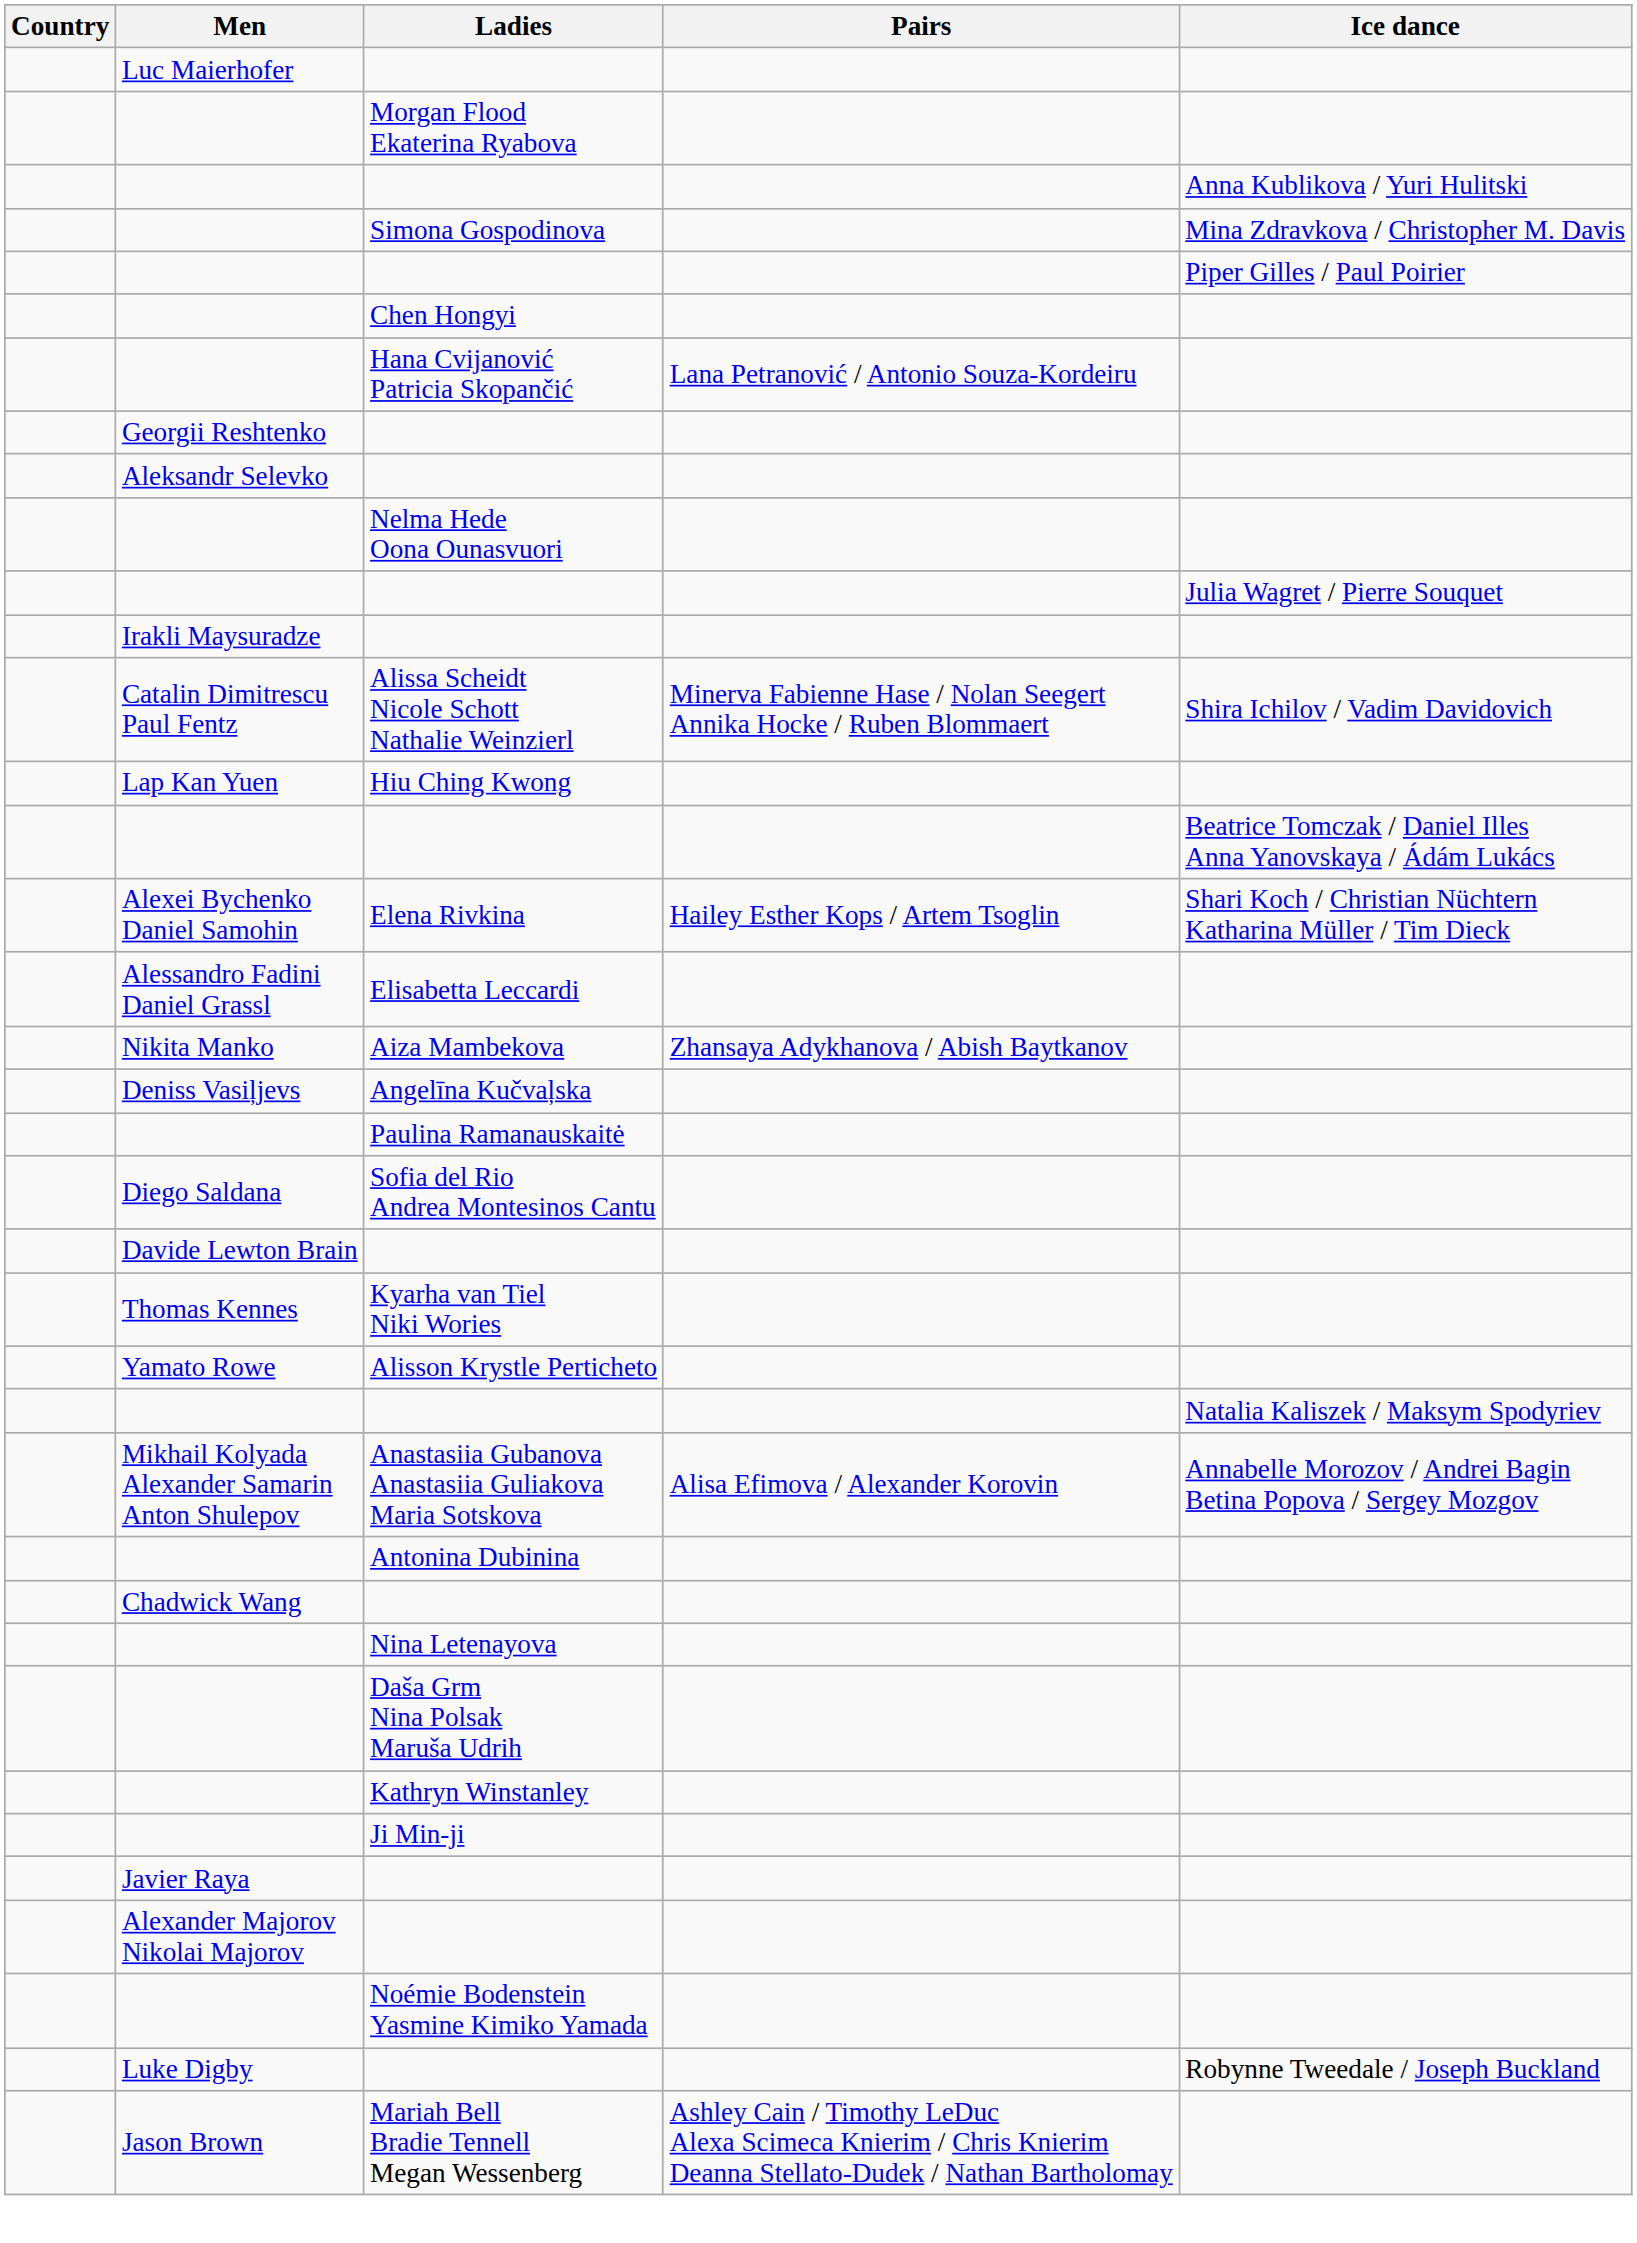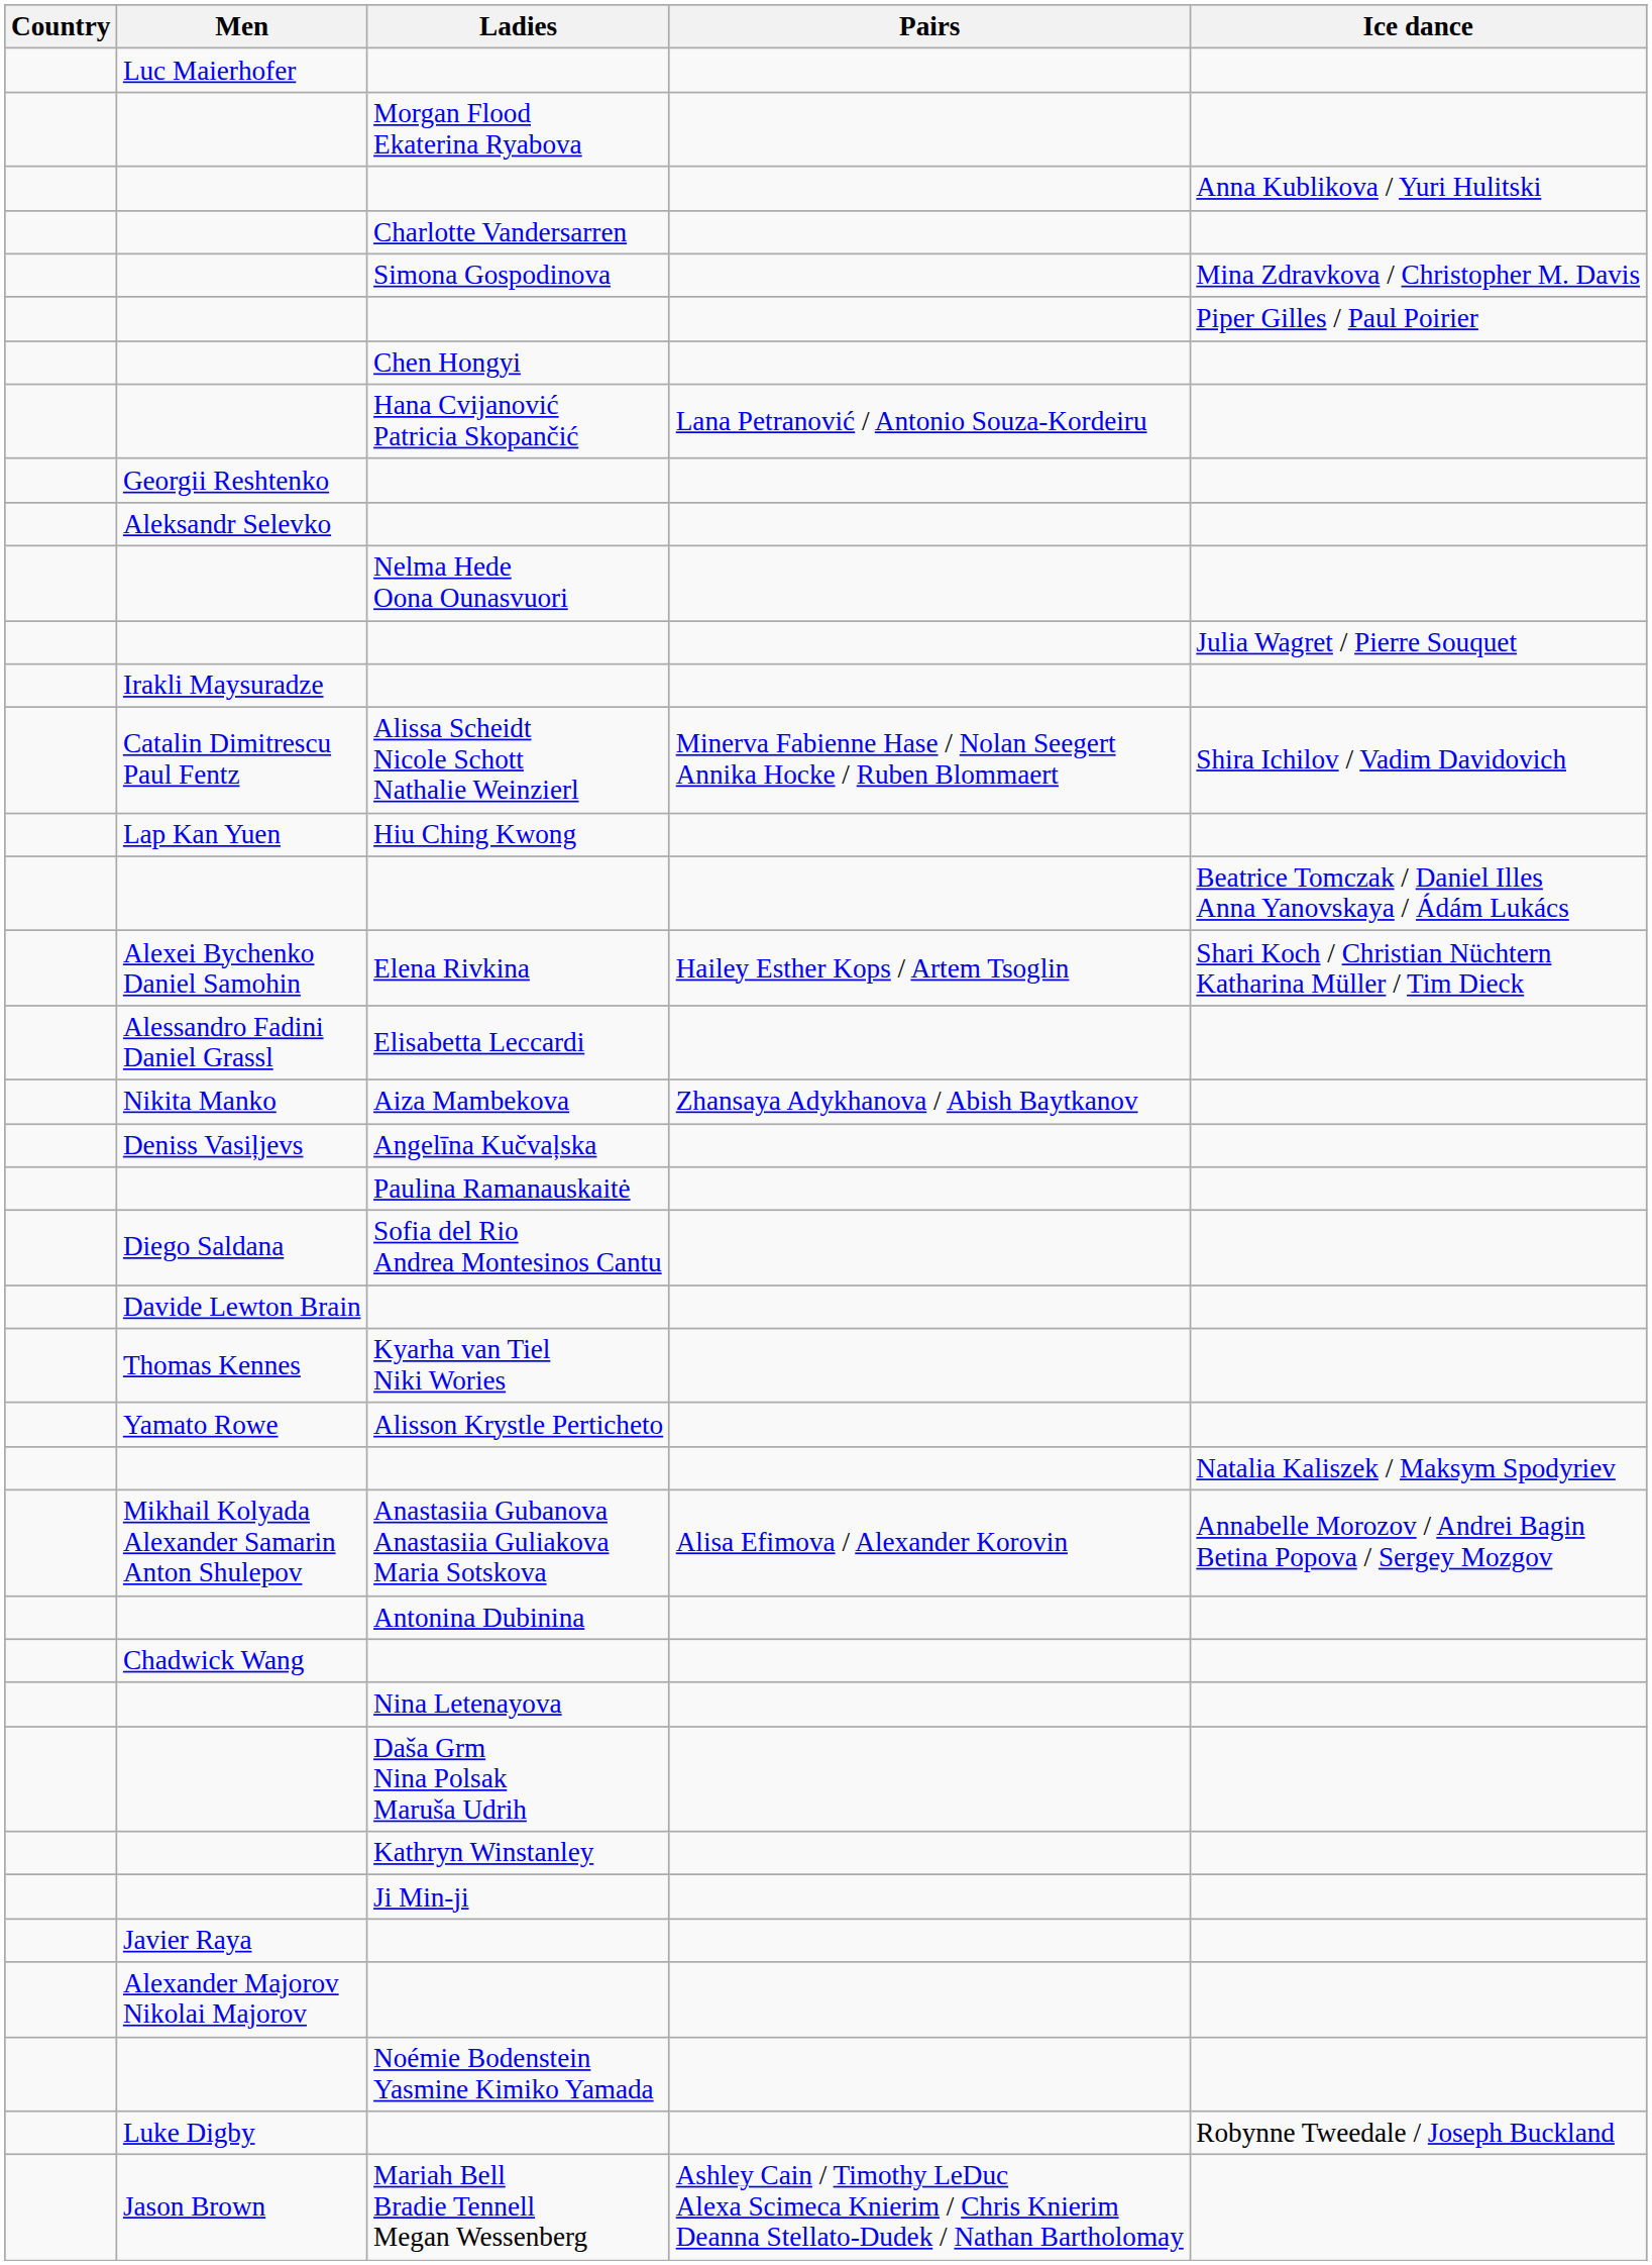 <table class="wikitable">
 <tr>
 <th>Country</th>
 <th>Men</th>
 <th>Ladies</th>
 <th>Pairs</th>
 <th>Ice dance</th>
 </tr>
 <tr>
 <td></td>
 <td><a href='#'>Luc Maierhofer</a></td>
 <td></td>
 <td></td>
 <td></td>
 </tr>
 <tr>
 <td></td>
 <td></td>
 <td><a href='#'>Morgan Flood</a> <br> <a href='#'>Ekaterina Ryabova</a></td>
 <td></td>
 <td></td>
 </tr>
 <tr>
 <td></td>
 <td></td>
 <td></td>
 <td></td>
 <td><a href='#'>Anna Kublikova</a> / <a href='#'>Yuri Hulitski</a></td>
+</tr>
+<tr>
+<td></td>
+<td></td>
+<td><a href='#'>Charlotte Vandersarren</a></td>
+<td></td>
+<td></td>
 </tr>
 <tr>
 <td></td>
 <td></td>
 <td><a href='#'>Simona Gospodinova</a></td>
 <td></td>
 <td><a href='#'>Mina Zdravkova</a> / <a href='#'>Christopher M. Davis</a></td>
 </tr>
 <tr>
 <td></td>
 <td></td>
 <td></td>
 <td></td>
 <td><a href='#'>Piper Gilles</a> / <a href='#'>Paul Poirier</a></td>
 </tr>
 <tr>
 <td></td>
 <td></td>
 <td><a href='#'>Chen Hongyi</a></td>
 <td></td>
 <td></td>
 </tr>
 <tr>
 <td></td>
 <td></td>
 <td><a href='#'>Hana Cvijanović</a> <br> <a href='#'>Patricia Skopančić</a></td>
 <td><a href='#'>Lana Petranović</a> / <a href='#'>Antonio Souza-Kordeiru</a></td>
 <td></td>
 </tr>
 <tr>
 <td></td>
 <td><a href='#'>Georgii Reshtenko</a></td>
 <td></td>
 <td></td>
 <td></td>
 </tr>
 <tr>
 <td></td>
 <td><a href='#'>Aleksandr Selevko</a></td>
 <td></td>
 <td></td>
 <td></td>
 </tr>
 <tr>
 <td></td>
 <td></td>
 <td><a href='#'>Nelma Hede</a> <br> <a href='#'>Oona Ounasvuori</a></td>
 <td></td>
 <td></td>
 </tr>
 <tr>
 <td></td>
 <td></td>
 <td></td>
 <td></td>
 <td><a href='#'>Julia Wagret</a> / <a href='#'>Pierre Souquet</a></td>
 </tr>
 <tr>
 <td></td>
 <td><a href='#'>Irakli Maysuradze</a></td>
 <td></td>
 <td></td>
 <td></td>
 </tr>
 <tr>
 <td></td>
 <td><a href='#'>Catalin Dimitrescu</a> <br> <a href='#'>Paul Fentz</a></td>
 <td><a href='#'>Alissa Scheidt</a> <br> <a href='#'>Nicole Schott</a> <br> <a href='#'>Nathalie Weinzierl</a></td>
 <td><a href='#'>Minerva Fabienne Hase</a> / <a href='#'>Nolan Seegert</a> <br> <a href='#'>Annika Hocke</a> / <a href='#'>Ruben Blommaert</a></td>
 <td><a href='#'>Shira Ichilov</a> / <a href='#'>Vadim Davidovich</a></td>
 </tr>
 <tr>
 <td></td>
 <td><a href='#'>Lap Kan Yuen</a></td>
 <td><a href='#'>Hiu Ching Kwong</a></td>
 <td></td>
 <td></td>
 </tr>
 <tr>
 <td></td>
 <td></td>
 <td></td>
 <td></td>
 <td><a href='#'>Beatrice Tomczak</a> / <a href='#'>Daniel Illes</a> <br> <a href='#'>Anna Yanovskaya</a> / <a href='#'>Ádám Lukács</a></td>
 </tr>
 <tr>
 <td></td>
 <td><a href='#'>Alexei Bychenko</a> <br> <a href='#'>Daniel Samohin</a></td>
 <td><a href='#'>Elena Rivkina</a></td>
 <td><a href='#'>Hailey Esther Kops</a> / <a href='#'>Artem Tsoglin</a></td>
 <td><a href='#'>Shari Koch</a> / <a href='#'>Christian Nüchtern</a> <br> <a href='#'>Katharina Müller</a> / <a href='#'>Tim Dieck</a></td>
 </tr>
 <tr>
 <td></td>
 <td><a href='#'>Alessandro Fadini</a> <br> <a href='#'>Daniel Grassl</a></td>
 <td><a href='#'>Elisabetta Leccardi</a></td>
 <td></td>
 <td></td>
 </tr>
 <tr>
 <td></td>
 <td><a href='#'>Nikita Manko</a></td>
 <td><a href='#'>Aiza Mambekova</a></td>
 <td><a href='#'>Zhansaya Adykhanova</a> / <a href='#'>Abish Baytkanov</a></td>
 <td></td>
 </tr>
 <tr>
 <td></td>
 <td><a href='#'>Deniss Vasiļjevs</a></td>
 <td><a href='#'>Angelīna Kučvaļska</a></td>
 <td></td>
 <td></td>
 </tr>
 <tr>
 <td></td>
 <td></td>
 <td><a href='#'>Paulina Ramanauskaitė</a></td>
 <td></td>
 <td></td>
 </tr>
 <tr>
 <td></td>
 <td><a href='#'>Diego Saldana</a></td>
 <td><a href='#'>Sofia del Rio</a> <br> <a href='#'>Andrea Montesinos Cantu</a></td>
 <td></td>
 <td></td>
 </tr>
 <tr>
 <td></td>
 <td><a href='#'>Davide Lewton Brain</a></td>
 <td></td>
 <td></td>
 <td></td>
 </tr>
 <tr>
 <td></td>
 <td><a href='#'>Thomas Kennes</a></td>
 <td><a href='#'>Kyarha van Tiel</a> <br> <a href='#'>Niki Wories</a></td>
 <td></td>
 <td></td>
 </tr>
 <tr>
 <td></td>
 <td><a href='#'>Yamato Rowe</a></td>
 <td><a href='#'>Alisson Krystle Perticheto</a></td>
 <td></td>
 <td></td>
 </tr>
 <tr>
 <td></td>
 <td></td>
 <td></td>
 <td></td>
 <td><a href='#'>Natalia Kaliszek</a> / <a href='#'>Maksym Spodyriev</a></td>
 </tr>
 <tr>
 <td></td>
 <td><a href='#'>Mikhail Kolyada</a> <br> <a href='#'>Alexander Samarin</a> <br> <a href='#'>Anton Shulepov</a></td>
 <td><a href='#'>Anastasiia Gubanova</a> <br> <a href='#'>Anastasiia Guliakova</a> <br> <a href='#'>Maria Sotskova</a></td>
 <td><a href='#'>Alisa Efimova</a> / <a href='#'>Alexander Korovin</a></td>
 <td><a href='#'>Annabelle Morozov</a> / <a href='#'>Andrei Bagin</a> <br> <a href='#'>Betina Popova</a> / <a href='#'>Sergey Mozgov</a></td>
 </tr>
 <tr>
 <td></td>
 <td></td>
 <td><a href='#'>Antonina Dubinina</a></td>
 <td></td>
 <td></td>
 </tr>
 <tr>
 <td></td>
 <td><a href='#'>Chadwick Wang</a></td>
 <td></td>
 <td></td>
 <td></td>
 </tr>
 <tr>
 <td></td>
 <td></td>
 <td><a href='#'>Nina Letenayova</a></td>
 <td></td>
 <td></td>
 </tr>
 <tr>
 <td></td>
 <td></td>
 <td><a href='#'>Daša Grm</a> <br> <a href='#'>Nina Polsak</a> <br> <a href='#'>Maruša Udrih</a></td>
 <td></td>
 <td></td>
 </tr>
 <tr>
 <td></td>
 <td></td>
 <td><a href='#'>Kathryn Winstanley</a></td>
 <td></td>
 <td></td>
 </tr>
 <tr>
 <td></td>
 <td></td>
 <td><a href='#'>Ji Min-ji</a></td>
 <td></td>
 <td></td>
 </tr>
 <tr>
 <td></td>
 <td><a href='#'>Javier Raya</a></td>
 <td></td>
 <td></td>
 <td></td>
 </tr>
 <tr>
 <td></td>
 <td><a href='#'>Alexander Majorov</a> <br> <a href='#'>Nikolai Majorov</a></td>
 <td></td>
 <td></td>
 <td></td>
 </tr>
 <tr>
 <td></td>
 <td></td>
 <td><a href='#'>Noémie Bodenstein</a> <br> <a href='#'>Yasmine Kimiko Yamada</a></td>
 <td></td>
 <td></td>
 </tr>
 <tr>
 <td></td>
 <td><a href='#'>Luke Digby</a></td>
 <td></td>
 <td></td>
 <td>Robynne Tweedale / <a href='#'>Joseph Buckland</a></td>
 </tr>
 <tr>
 <td></td>
 <td><a href='#'>Jason Brown</a></td>
 <td><a href='#'>Mariah Bell</a> <br> <a href='#'>Bradie Tennell</a> <br> Megan Wessenberg</td>
 <td><a href='#'>Ashley Cain</a> / <a href='#'>Timothy LeDuc</a> <br> <a href='#'>Alexa Scimeca Knierim</a> / <a href='#'>Chris Knierim</a> <br> <a href='#'>Deanna Stellato-Dudek</a> / <a href='#'>Nathan Bartholomay</a></td>
 <td></td>
 </tr>
 </table>
